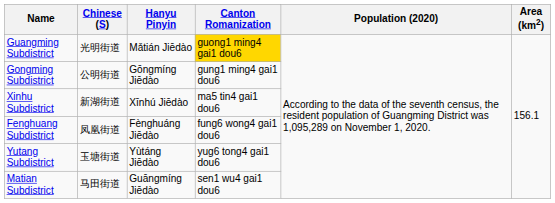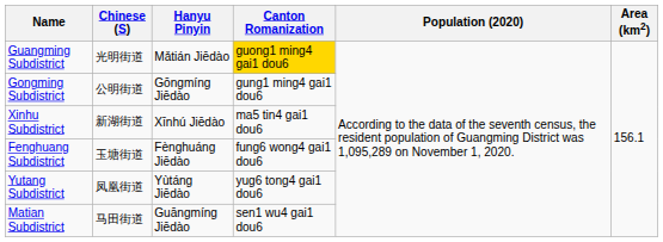 <table class="wikitable">
 <tr>
 <th>Name</th>
 <th><a href='#'>Chinese</a> (<a href='#'>S</a>)</th>
 <th><a href='#'>Hanyu Pinyin</a></th>
 <th><a href='#'>Canton Romanization</a></th>
 <th>Population (2020)</th>
 <th>Area (km<sup>2</sup>)</th>
 </tr>
 <tr>
 <td><a href='#'>Guangming Subdistrict</a></td>
 <td>光明街道</td>
 <td>Mǎtián Jiēdào</td>
 <td style="background: gold;">guong1 ming4 gai1 dou6</td>
 <td rowspan="6">According to the data of the seventh census, the resident population of Guangming District was 1,095,289 on November 1, 2020.</td>
 <td rowspan="6">156.1</td>
 </tr>
 <tr>
 <td><a href='#'>Gongming Subdistrict</a></td>
 <td>公明街道</td>
 <td>Gōngmíng Jiēdào</td>
 <td>gung1 ming4 gai1 dou6</td>
 </tr>
 <tr>
 <td><a href='#'>Xinhu Subdistrict</a></td>
 <td>新湖街道</td>
 <td>Xīnhú Jiēdào</td>
 <td>ma5 tin4 gai1 dou6</td>
 </tr>
 <tr>
 <td><a href='#'>Fenghuang Subdistrict</a></td>
-<td>凤凰街道</td>
+<td>玉塘街道</td>
 <td>Fènghuáng Jiēdào</td>
 <td>fung6 wong4 gai1 dou6</td>
 </tr>
 <tr>
 <td><a href='#'>Yutang Subdistrict</a></td>
-<td>玉塘街道</td>
+<td>凤凰街道</td>
 <td>Yùtáng Jiēdào</td>
 <td>yug6 tong4 gai1 dou6</td>
 </tr>
 <tr>
 <td><a href='#'>Matian Subdistrict</a></td>
 <td>马田街道</td>
 <td>Guāngmíng Jiēdào</td>
 <td>sen1 wu4 gai1 dou6</td>
 </tr>
 </table>
